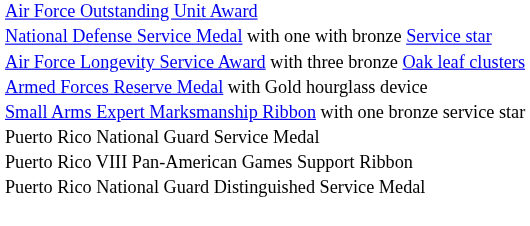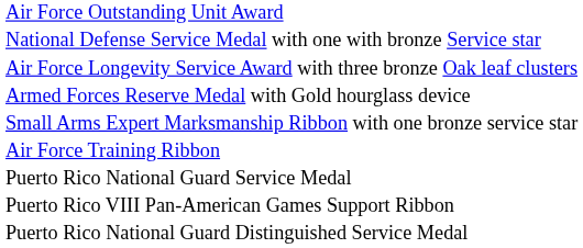 <table>
 <tr>
 <td></td>
 <td><a href='#'>Air Force Outstanding Unit Award</a></td>
 </tr>
 <tr>
 <td></td>
 <td><a href='#'>National Defense Service Medal</a> with one with bronze <a href='#'>Service star</a></td>
 </tr>
 <tr>
 <td></td>
 <td><a href='#'>Air Force Longevity Service Award</a> with three bronze <a href='#'>Oak leaf clusters</a></td>
 </tr>
 <tr>
 <td></td>
 <td><a href='#'>Armed Forces Reserve Medal</a> with Gold hourglass device</td>
 </tr>
 <tr>
 <td></td>
 <td><a href='#'>Small Arms Expert Marksmanship Ribbon</a> with one bronze service star</td>
 </tr>
 <tr>
 <td></td>
+<td><a href='#'>Air Force Training Ribbon</a></td>
+</tr>
+<tr>
+<td></td>
 <td>Puerto Rico National Guard Service Medal</td>
 </tr>
 <tr>
 <td></td>
 <td>Puerto Rico VIII Pan-American Games Support Ribbon</td>
 </tr>
 <tr>
 <td></td>
 <td>Puerto Rico National Guard Distinguished Service Medal</td>
 </tr>
 <tr>
 </tr>
 </table>
